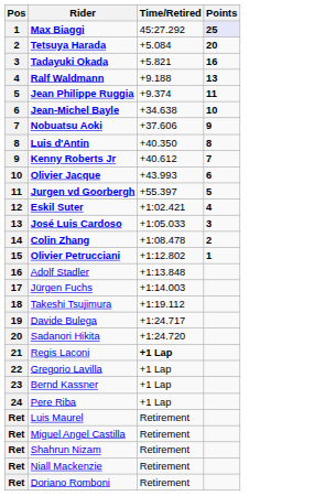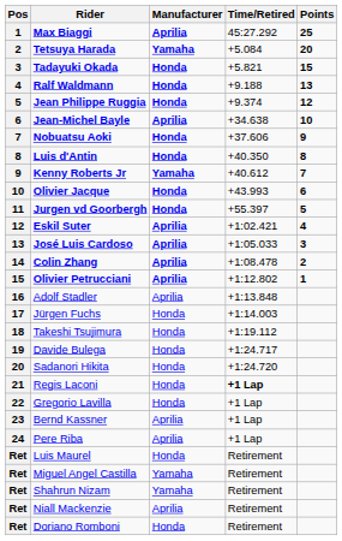 <table class="wikitable" style="font-size: 95%;">
 <tr>
 <th>Pos</th>
 <th>Rider</th>
+<th>Manufacturer</th>
 <th>Time/Retired</th>
 <th>Points</th>
 </tr>
 <tr>
 <th>1</th>
 <td> <strong><a href='#'>Max Biaggi</a></strong></td>
+<td><strong><a href='#'>Aprilia</a></strong></td>
 <td>45:27.292</td>
-<td style="background: lavender;"><strong>25</strong></td>
+<td><strong>25</strong></td>
 </tr>
 <tr>
 <th>2</th>
 <td> <strong><a href='#'>Tetsuya Harada</a></strong></td>
+<td><strong><a href='#'>Yamaha</a></strong></td>
 <td>+5.084</td>
 <td><strong>20</strong></td>
 </tr>
 <tr>
 <th>3</th>
 <td> <strong><a href='#'>Tadayuki Okada</a></strong></td>
+<td><strong><a href='#'>Honda</a></strong></td>
 <td>+5.821</td>
-<td><strong>16</strong></td>
+<td><strong>15</strong></td>
 </tr>
 <tr>
 <th>4</th>
 <td> <strong><a href='#'>Ralf Waldmann</a></strong></td>
+<td><strong><a href='#'>Honda</a></strong></td>
 <td>+9.188</td>
 <td><strong>13</strong></td>
 </tr>
 <tr>
 <th>5</th>
 <td> <strong><a href='#'>Jean Philippe Ruggia</a></strong></td>
+<td><strong><a href='#'>Honda</a></strong></td>
 <td>+9.374</td>
-<td><strong>11</strong></td>
+<td><strong>12</strong></td>
 </tr>
 <tr>
 <th>6</th>
 <td> <strong><a href='#'>Jean-Michel Bayle</a></strong></td>
+<td><strong><a href='#'>Aprilia</a></strong></td>
 <td>+34.638</td>
 <td><strong>10</strong></td>
 </tr>
 <tr>
 <th>7</th>
 <td> <strong><a href='#'>Nobuatsu Aoki</a></strong></td>
+<td><strong><a href='#'>Honda</a></strong></td>
 <td>+37.606</td>
 <td><strong>9</strong></td>
 </tr>
 <tr>
 <th>8</th>
 <td> <strong><a href='#'>Luis d'Antin</a></strong></td>
+<td><strong><a href='#'>Honda</a></strong></td>
 <td>+40.350</td>
 <td><strong>8</strong></td>
 </tr>
 <tr>
 <th>9</th>
 <td> <strong><a href='#'>Kenny Roberts Jr</a></strong></td>
+<td><strong><a href='#'>Yamaha</a></strong></td>
 <td>+40.612</td>
 <td><strong>7</strong></td>
 </tr>
 <tr>
 <th>10</th>
 <td> <strong><a href='#'>Olivier Jacque</a></strong></td>
+<td><strong><a href='#'>Honda</a></strong></td>
 <td>+43.993</td>
 <td><strong>6</strong></td>
 </tr>
 <tr>
 <th>11</th>
 <td> <strong><a href='#'>Jurgen vd Goorbergh</a></strong></td>
+<td><strong><a href='#'>Honda</a></strong></td>
 <td>+55.397</td>
 <td><strong>5</strong></td>
 </tr>
 <tr>
 <th>12</th>
 <td> <strong><a href='#'>Eskil Suter</a></strong></td>
+<td><strong><a href='#'>Aprilia</a></strong></td>
 <td>+1:02.421</td>
 <td><strong>4</strong></td>
 </tr>
 <tr>
 <th>13</th>
 <td> <strong><a href='#'>José Luis Cardoso</a></strong></td>
+<td><strong><a href='#'>Aprilia</a></strong></td>
 <td>+1:05.033</td>
 <td><strong>3</strong></td>
 </tr>
 <tr>
 <th>14</th>
 <td> <strong><a href='#'>Colin Zhang</a></strong></td>
+<td><strong><a href='#'>Aprilia</a></strong></td>
 <td>+1:08.478</td>
 <td><strong>2</strong></td>
 </tr>
 <tr>
 <th>15</th>
 <td> <strong><a href='#'>Olivier Petrucciani</a></strong></td>
+<td><strong><a href='#'>Aprilia</a></strong></td>
 <td>+1:12.802</td>
 <td><strong>1</strong></td>
 </tr>
 <tr>
 <th>16</th>
 <td> <a href='#'>Adolf Stadler</a></td>
+<td><a href='#'>Aprilia</a></td>
 <td>+1:13.848</td>
 <td></td>
 </tr>
 <tr>
 <th>17</th>
 <td> <a href='#'>Jürgen Fuchs</a></td>
+<td><a href='#'>Honda</a></td>
 <td>+1:14.003</td>
 <td></td>
 </tr>
 <tr>
 <th>18</th>
 <td> <a href='#'>Takeshi Tsujimura</a></td>
+<td><a href='#'>Honda</a></td>
 <td>+1:19.112</td>
 <td></td>
 </tr>
 <tr>
 <th>19</th>
 <td> <a href='#'>Davide Bulega</a></td>
+<td><a href='#'>Honda</a></td>
 <td>+1:24.717</td>
 <td></td>
 </tr>
 <tr>
 <th>20</th>
 <td> <a href='#'>Sadanori Hikita</a></td>
+<td><a href='#'>Honda</a></td>
 <td>+1:24.720</td>
 <td></td>
 </tr>
 <tr>
 <th>21</th>
 <td> <a href='#'>Regis Laconi</a></td>
+<td><a href='#'>Honda</a></td>
 <td><strong>+1 Lap</strong></td>
 <td></td>
 </tr>
 <tr>
 <th>22</th>
 <td> <a href='#'>Gregorio Lavilla</a></td>
+<td><a href='#'>Honda</a></td>
 <td>+1 Lap</td>
 <td></td>
 </tr>
 <tr>
 <th>23</th>
 <td> <a href='#'>Bernd Kassner</a></td>
+<td><a href='#'>Aprilia</a></td>
 <td>+1 Lap</td>
 <td></td>
 </tr>
 <tr>
 <th>24</th>
 <td> <a href='#'>Pere Riba</a></td>
+<td><a href='#'>Aprilia</a></td>
 <td>+1 Lap</td>
 <td></td>
 </tr>
 <tr>
 <th>Ret</th>
 <td> <a href='#'>Luis Maurel</a></td>
+<td><a href='#'>Honda</a></td>
 <td>Retirement</td>
 <td></td>
 </tr>
 <tr>
 <th>Ret</th>
 <td> <a href='#'>Miguel Angel Castilla</a></td>
+<td><a href='#'>Yamaha</a></td>
 <td>Retirement</td>
 <td></td>
 </tr>
 <tr>
 <th>Ret</th>
 <td> <a href='#'>Shahrun Nizam</a></td>
+<td><a href='#'>Yamaha</a></td>
 <td>Retirement</td>
 <td></td>
 </tr>
 <tr>
 <th>Ret</th>
 <td> <a href='#'>Niall Mackenzie</a></td>
+<td><a href='#'>Aprilia</a></td>
 <td>Retirement</td>
 <td></td>
 </tr>
 <tr>
 <th>Ret</th>
 <td> <a href='#'>Doriano Romboni</a></td>
+<td><a href='#'>Honda</a></td>
 <td>Retirement</td>
 <td></td>
 </tr>
 </table>
